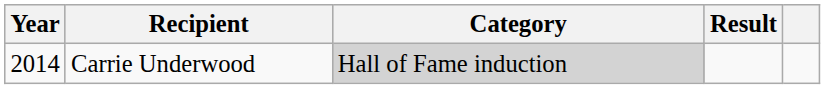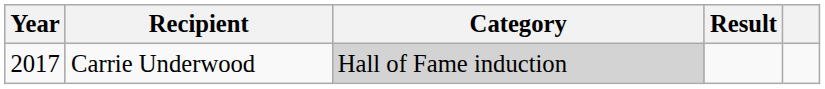 <table class="wikitable plainrowheaders" style="width:85%;">
 <tr>
 <th scope="col" style="width:4%;">Year</th>
 <th scope="col" style="width:35%;">Recipient</th>
 <th scope="col" style="width:50%;">Category</th>
 <th scope="col" style="width:6%;">Result</th>
 <th scope="col" style="width:6%;"></th>
 </tr>
 <tr>
-<td>2014</td>
+<td>2017</td>
 <td>Carrie Underwood</td>
 <td style="background: lightgrey;">Hall of Fame induction</td>
 <td></td>
 <td></td>
 </tr>
 </table>
